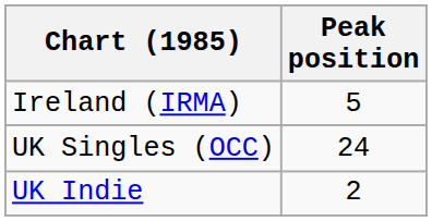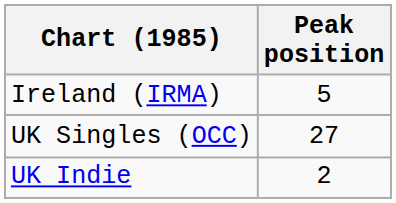 <table class="wikitable">
 <tr>
 <th>Chart (1985)</th>
 <th>Peak<br>position</th>
 </tr>
 <tr>
 <td>Ireland (<a href='#'>IRMA</a>)</td>
 <td align="center">5</td>
 </tr>
 <tr>
 <td>UK Singles (<a href='#'>OCC</a>)</td>
-<td align="center">24</td>
+<td align="center">27</td>
 </tr>
 <tr>
 <td><a href='#'>UK Indie</a></td>
 <td align="center">2</td>
 </tr>
 </table>
